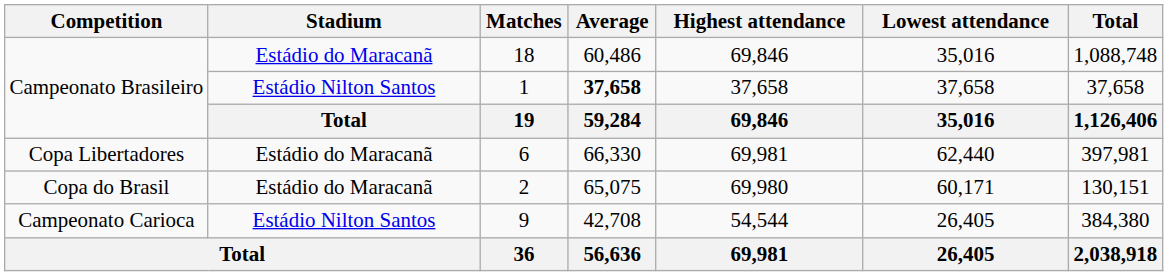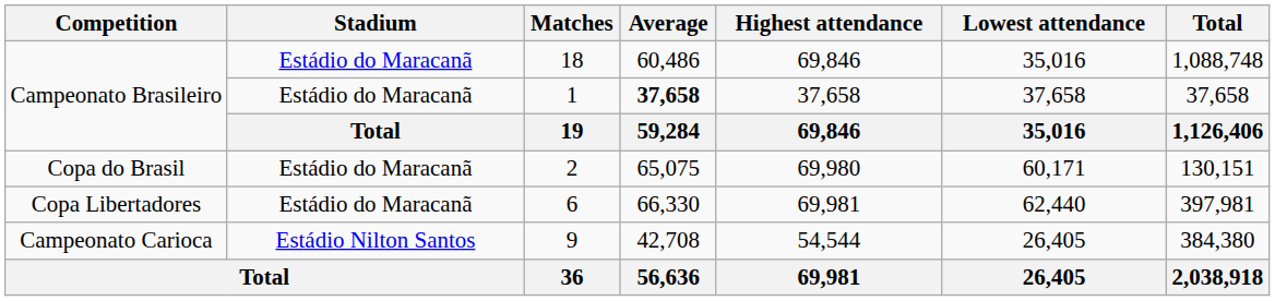 <table class="wikitable" style="text-align:center">
 <tr>
 <th>Competition</th>
 <th scope="col" style="width:200px;" !>Stadium</th>
 <th scope="col" style="width:60px;" !>Matches</th>
 <th scope="col" style="width:60px;" !>Average</th>
 <th scope="col" style="width:150px;" !>Highest attendance</th>
 <th scope="col" style="width:150px;" !>Lowest attendance</th>
 <th>Total</th>
 </tr>
 <tr>
 <td rowspan="3">Campeonato Brasileiro</td>
 <td><a href='#'>Estádio do Maracanã</a></td>
 <td>18</td>
 <td>60,486</td>
 <td>69,846</td>
 <td>35,016</td>
 <td>1,088,748</td>
 </tr>
 <tr>
-<td><a href='#'>Estádio Nilton Santos</a></td>
+<td>Estádio do Maracanã</td>
 <td>1</td>
 <td><strong>37,658</strong></td>
 <td>37,658</td>
 <td>37,658</td>
 <td>37,658</td>
 </tr>
 <tr>
 <th colspan="1">Total</th>
 <th>19</th>
 <th>59,284</th>
 <th>69,846</th>
 <th>35,016</th>
 <th>1,126,406</th>
 </tr>
 <tr>
+<td>Copa do Brasil</td>
+<td>Estádio do Maracanã</td>
+<td>2</td>
+<td>65,075</td>
+<td>69,980</td>
+<td>60,171</td>
+<td>130,151</td>
+</tr>
+<tr>
 <td>Copa Libertadores</td>
 <td>Estádio do Maracanã</td>
 <td>6</td>
 <td>66,330</td>
 <td>69,981</td>
 <td>62,440</td>
 <td>397,981</td>
-</tr>
-<tr>
-<td>Copa do Brasil</td>
-<td>Estádio do Maracanã</td>
-<td>2</td>
-<td>65,075</td>
-<td>69,980</td>
-<td>60,171</td>
-<td>130,151</td>
 </tr>
 <tr>
 <td>Campeonato Carioca</td>
 <td><a href='#'>Estádio Nilton Santos</a></td>
 <td>9</td>
 <td>42,708</td>
 <td>54,544</td>
 <td>26,405</td>
 <td>384,380</td>
 </tr>
 <tr>
 <th colspan="2">Total</th>
 <th>36</th>
 <th>56,636</th>
 <th>69,981</th>
 <th>26,405</th>
 <th>2,038,918</th>
 </tr>
 </table>
